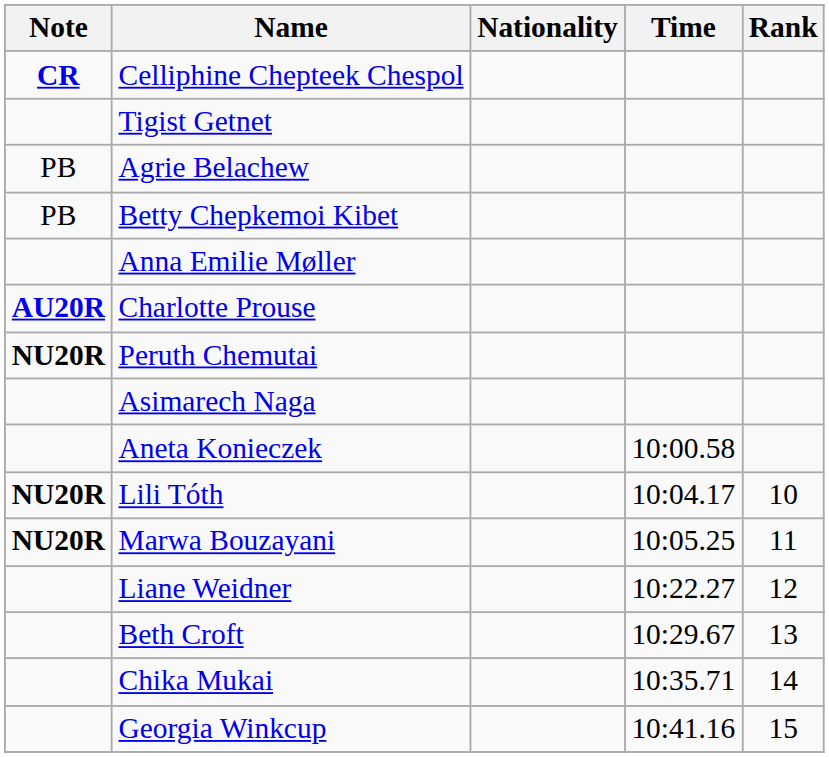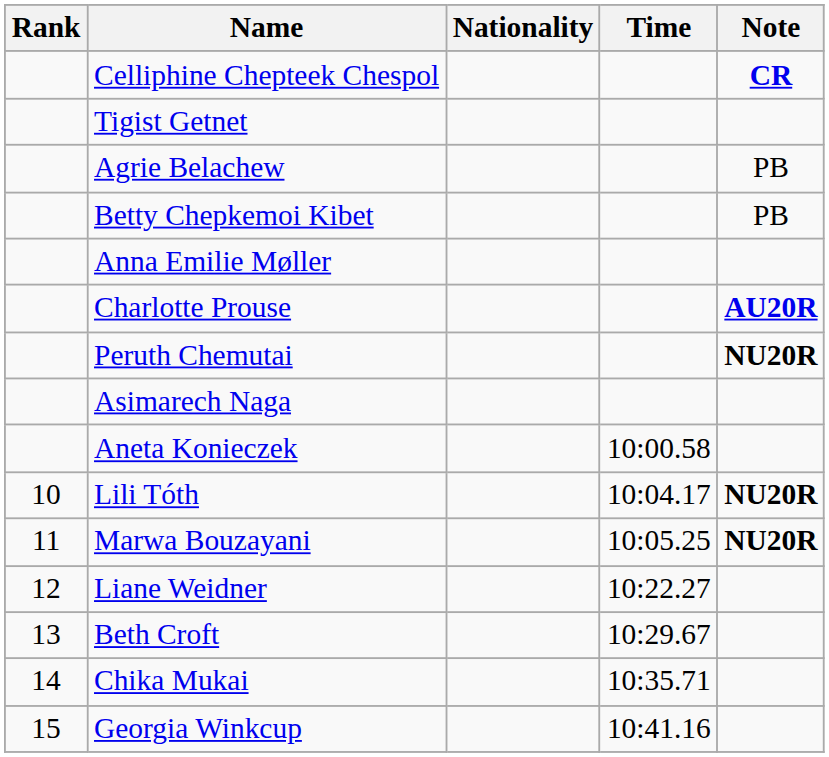 <table class="wikitable sortable" style="text-align:center">
 <tr>
-<th>Note</th>
+<th>Rank</th>
 <th>Name</th>
 <th>Nationality</th>
 <th>Time</th>
-<th>Rank</th>
+<th>Note</th>
 </tr>
 <tr>
-<td><strong><a href='#'>CR</a></strong></td>
+<td></td>
 <td align=left><a href='#'>Celliphine Chepteek Chespol</a></td>
 <td align=left></td>
 <td></td>
-<td></td>
+<td><strong><a href='#'>CR</a></strong></td>
 </tr>
 <tr>
 <td></td>
 <td align=left><a href='#'>Tigist Getnet</a></td>
 <td align=left></td>
 <td></td>
 <td></td>
 </tr>
 <tr>
-<td>PB</td>
+<td></td>
 <td align=left><a href='#'>Agrie Belachew</a></td>
 <td align=left></td>
 <td></td>
-<td></td>
+<td>PB</td>
 </tr>
 <tr>
-<td>PB</td>
+<td></td>
 <td align=left><a href='#'>Betty Chepkemoi Kibet</a></td>
 <td align=left></td>
 <td></td>
-<td></td>
+<td>PB</td>
 </tr>
 <tr>
 <td></td>
 <td align=left><a href='#'>Anna Emilie Møller</a></td>
 <td align=left></td>
 <td></td>
 <td></td>
 </tr>
 <tr>
-<td><strong><a href='#'>AU20R</a></strong></td>
+<td></td>
 <td align=left><a href='#'>Charlotte Prouse</a></td>
 <td align=left></td>
 <td></td>
-<td></td>
+<td><strong><a href='#'>AU20R</a></strong></td>
 </tr>
 <tr>
-<td><strong>NU20R</strong></td>
+<td></td>
 <td align=left><a href='#'>Peruth Chemutai</a></td>
 <td align=left></td>
 <td></td>
-<td></td>
+<td><strong>NU20R</strong></td>
 </tr>
 <tr>
 <td></td>
 <td align=left><a href='#'>Asimarech Naga</a></td>
 <td align=left></td>
 <td></td>
 <td></td>
 </tr>
 <tr>
 <td></td>
 <td align=left><a href='#'>Aneta Konieczek</a></td>
 <td align=left></td>
 <td>10:00.58</td>
 <td></td>
 </tr>
 <tr>
-<td><strong>NU20R</strong></td>
+<td>10</td>
 <td align=left><a href='#'>Lili Tóth</a></td>
 <td align=left></td>
 <td>10:04.17</td>
-<td>10</td>
+<td><strong>NU20R</strong></td>
 </tr>
 <tr>
-<td><strong>NU20R</strong></td>
+<td>11</td>
 <td align=left><a href='#'>Marwa Bouzayani</a></td>
 <td align=left></td>
 <td>10:05.25</td>
-<td>11</td>
+<td><strong>NU20R</strong></td>
 </tr>
 <tr>
-<td></td>
+<td>12</td>
 <td align=left><a href='#'>Liane Weidner</a></td>
 <td align=left></td>
 <td>10:22.27</td>
-<td>12</td>
+<td></td>
 </tr>
 <tr>
-<td></td>
+<td>13</td>
 <td align=left><a href='#'>Beth Croft</a></td>
 <td align=left></td>
 <td>10:29.67</td>
-<td>13</td>
+<td></td>
 </tr>
 <tr>
-<td></td>
+<td>14</td>
 <td align=left><a href='#'>Chika Mukai</a></td>
 <td align=left></td>
 <td>10:35.71</td>
-<td>14</td>
+<td></td>
 </tr>
 <tr>
-<td></td>
+<td>15</td>
 <td align=left><a href='#'>Georgia Winkcup</a></td>
 <td align=left></td>
 <td>10:41.16</td>
-<td>15</td>
+<td></td>
 </tr>
 </table>
